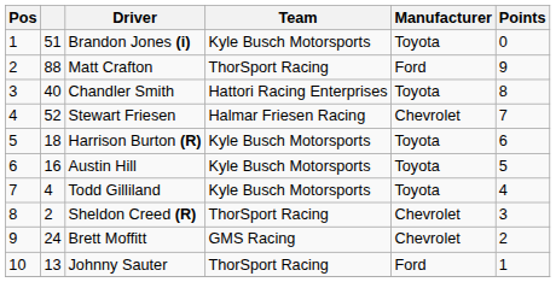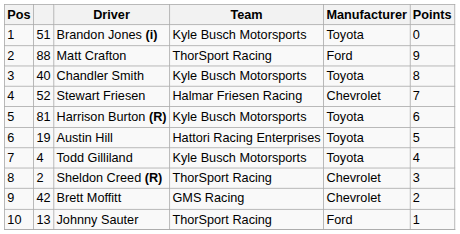 <table class="wikitable" style="font-size:98%">
 <tr>
 <th>Pos</th>
 <th></th>
 <th>Driver</th>
 <th>Team</th>
 <th>Manufacturer</th>
 <th>Points</th>
 </tr>
 <tr>
 <td>1</td>
 <td>51</td>
 <td>Brandon Jones <strong>(i)</strong></td>
 <td>Kyle Busch Motorsports</td>
 <td>Toyota</td>
 <td>0</td>
 </tr>
 <tr>
 <td>2</td>
 <td>88</td>
 <td>Matt Crafton</td>
 <td>ThorSport Racing</td>
 <td>Ford</td>
 <td>9</td>
 </tr>
 <tr>
 <td>3</td>
 <td>40</td>
 <td>Chandler Smith</td>
-<td>Hattori Racing Enterprises</td>
+<td>Kyle Busch Motorsports</td>
 <td>Toyota</td>
 <td>8</td>
 </tr>
 <tr>
 <td>4</td>
 <td>52</td>
 <td>Stewart Friesen</td>
 <td>Halmar Friesen Racing</td>
 <td>Chevrolet</td>
 <td>7</td>
 </tr>
 <tr>
 <td>5</td>
-<td>18</td>
+<td>81</td>
 <td>Harrison Burton <strong>(R)</strong></td>
 <td>Kyle Busch Motorsports</td>
 <td>Toyota</td>
 <td>6</td>
 </tr>
 <tr>
 <td>6</td>
-<td>16</td>
+<td>19</td>
 <td>Austin Hill</td>
-<td>Kyle Busch Motorsports</td>
+<td>Hattori Racing Enterprises</td>
 <td>Toyota</td>
 <td>5</td>
 </tr>
 <tr>
 <td>7</td>
 <td>4</td>
 <td>Todd Gilliland</td>
 <td>Kyle Busch Motorsports</td>
 <td>Toyota</td>
 <td>4</td>
 </tr>
 <tr>
 <td>8</td>
 <td>2</td>
 <td>Sheldon Creed <strong>(R)</strong></td>
 <td>ThorSport Racing</td>
 <td>Chevrolet</td>
 <td>3</td>
 </tr>
 <tr>
 <td>9</td>
-<td>24</td>
+<td>42</td>
 <td>Brett Moffitt</td>
 <td>GMS Racing</td>
 <td>Chevrolet</td>
 <td>2</td>
 </tr>
 <tr>
 <td>10</td>
 <td>13</td>
 <td>Johnny Sauter</td>
 <td>ThorSport Racing</td>
 <td>Ford</td>
 <td>1</td>
 </tr>
 <tr>
 </tr>
 </table>
